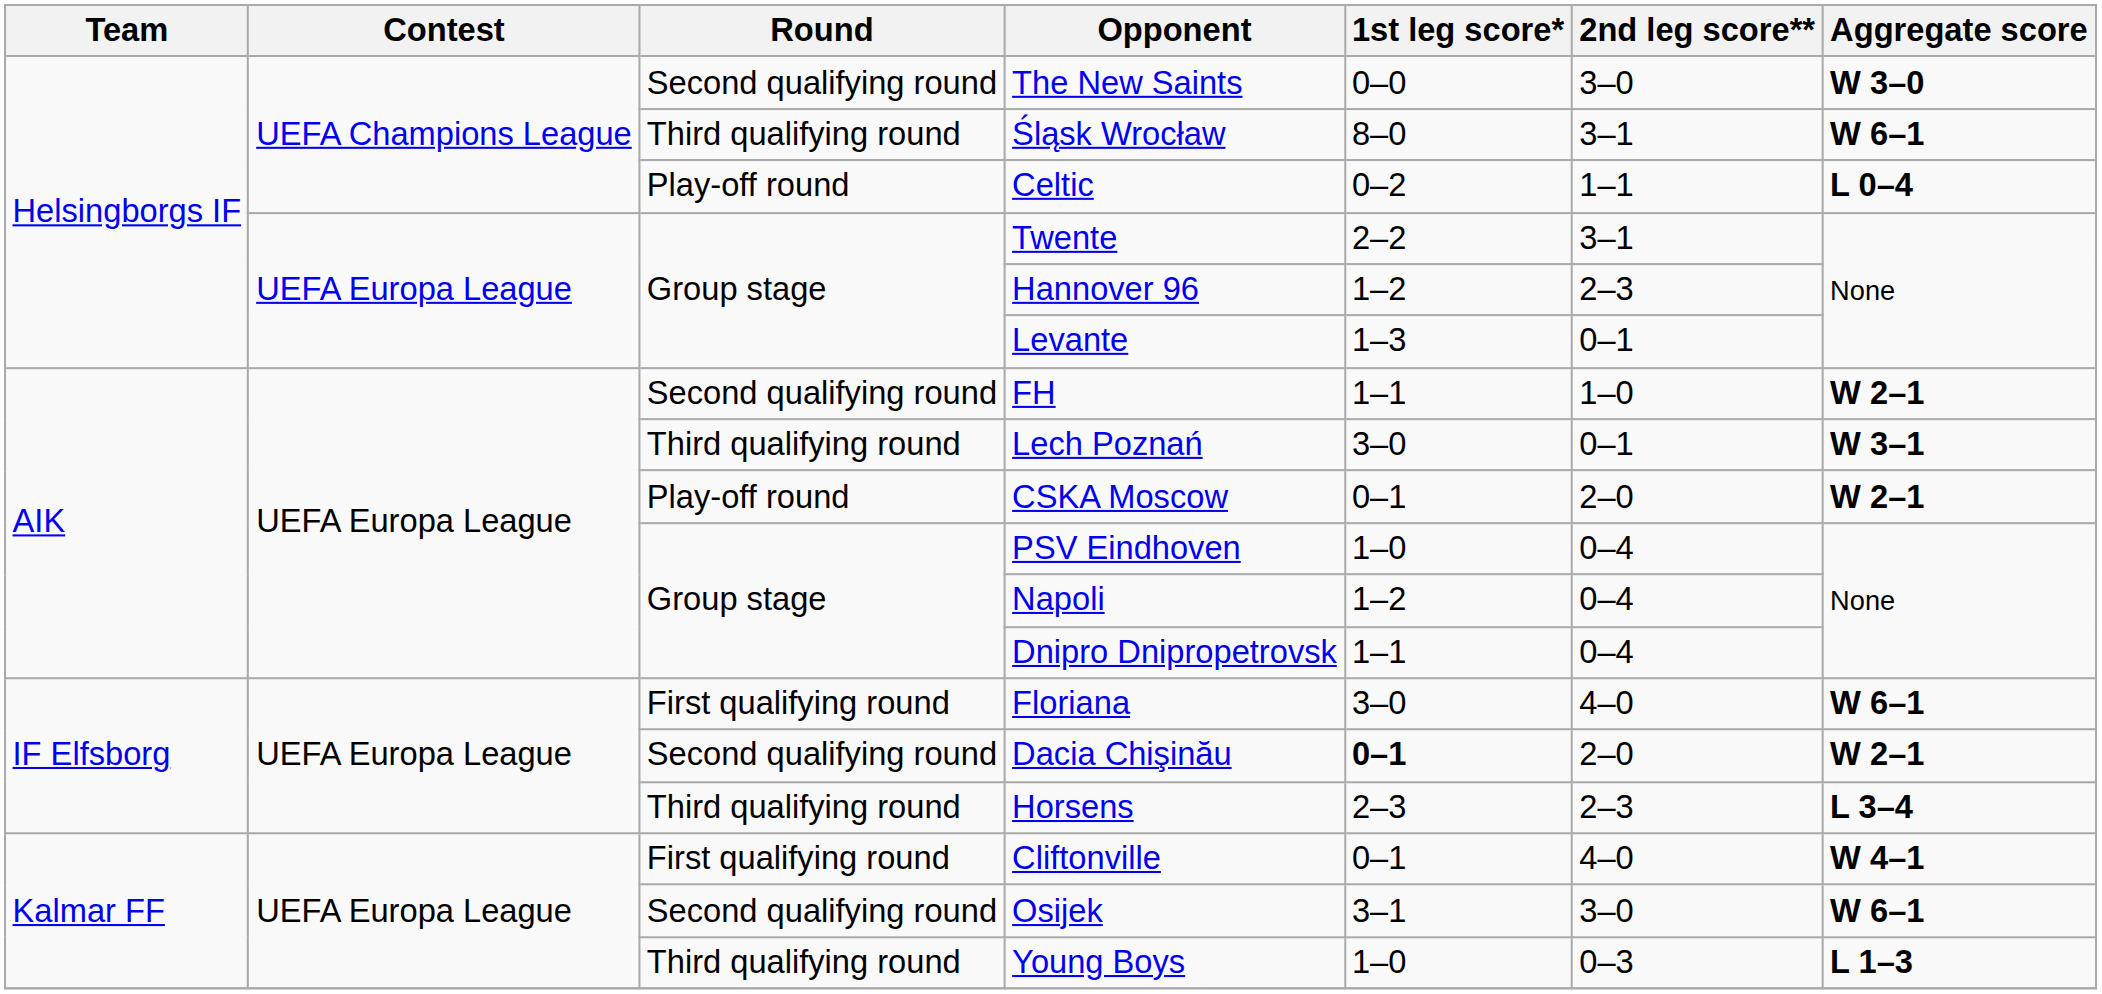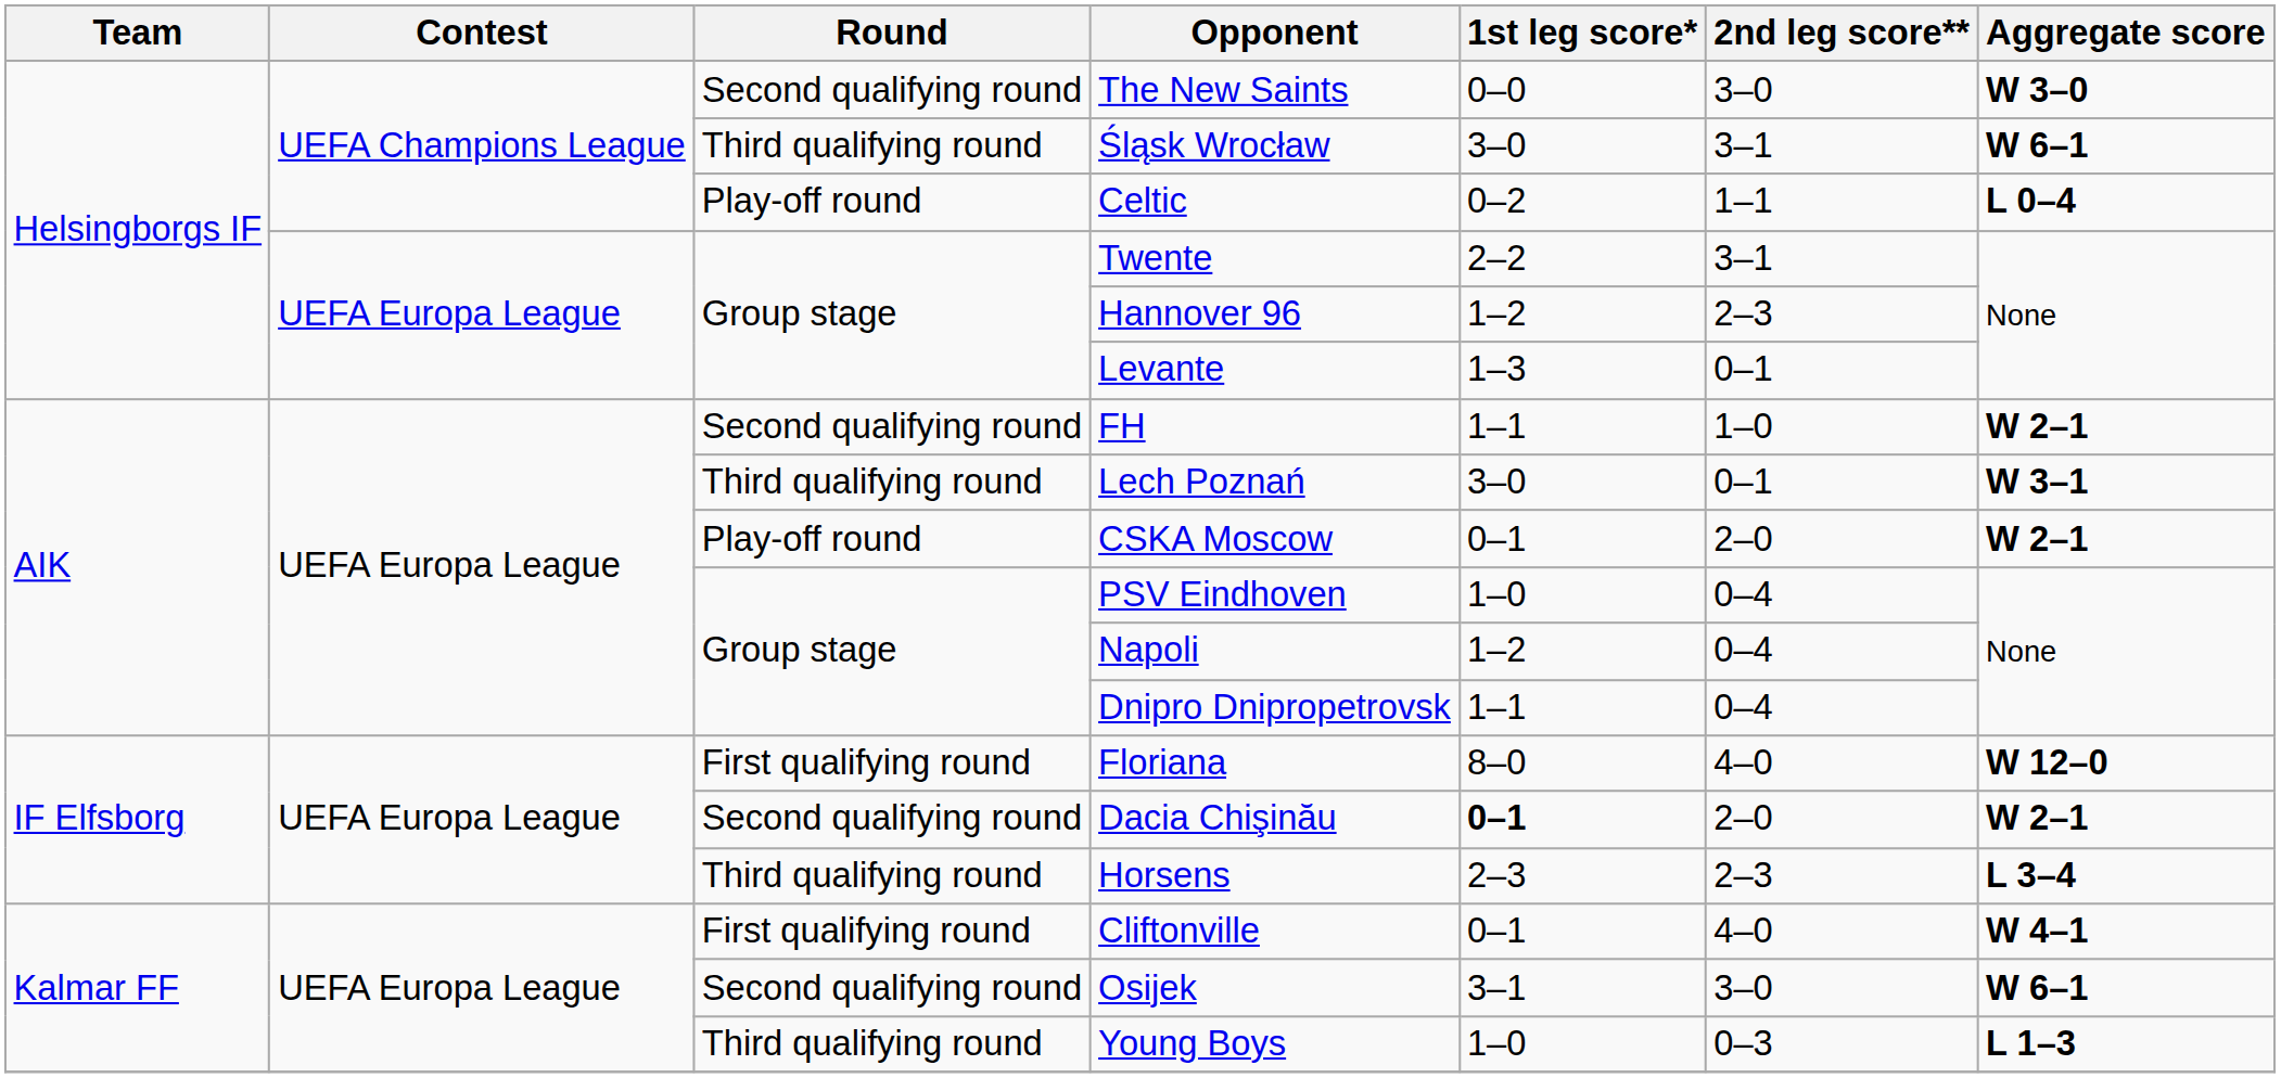 <table class="wikitable" style="text-align: left;">
 <tr>
 <th>Team</th>
 <th>Contest</th>
 <th>Round</th>
 <th>Opponent</th>
 <th>1st leg score*</th>
 <th>2nd leg score**</th>
 <th>Aggregate score</th>
 </tr>
 <tr>
 <td rowspan=6><a href='#'>Helsingborgs IF</a></td>
 <td rowspan=3><a href='#'>UEFA Champions League</a></td>
 <td>Second qualifying round</td>
 <td> <a href='#'>The New Saints</a></td>
 <td>0–0</td>
 <td>3–0</td>
 <td><strong>W 3–0</strong></td>
 </tr>
 <tr>
 <td>Third qualifying round</td>
 <td> <a href='#'>Śląsk Wrocław</a></td>
-<td>8–0</td>
+<td>3–0</td>
 <td>3–1</td>
 <td><strong>W 6–1</strong></td>
 </tr>
 <tr>
 <td>Play-off round</td>
 <td> <a href='#'>Celtic</a></td>
 <td>0–2</td>
 <td>1–1</td>
 <td><strong>L 0–4</strong></td>
 </tr>
 <tr>
 <td rowspan=3><a href='#'>UEFA Europa League</a></td>
 <td rowspan=3>Group stage</td>
 <td> <a href='#'>Twente</a></td>
 <td>2–2</td>
 <td>3–1</td>
 <td rowspan=3><small>None</small></td>
 </tr>
 <tr>
 <td> <a href='#'>Hannover 96</a></td>
 <td>1–2</td>
 <td>2–3</td>
 </tr>
 <tr>
 <td> <a href='#'>Levante</a></td>
 <td>1–3</td>
 <td>0–1</td>
 </tr>
 <tr>
 <td rowspan=6><a href='#'>AIK</a></td>
 <td rowspan=6>UEFA Europa League</td>
 <td>Second qualifying round</td>
 <td> <a href='#'>FH</a></td>
 <td>1–1</td>
 <td>1–0</td>
 <td><strong>W 2–1</strong></td>
 </tr>
 <tr>
 <td>Third qualifying round</td>
 <td> <a href='#'>Lech Poznań</a></td>
 <td>3–0</td>
 <td>0–1</td>
 <td><strong>W 3–1</strong></td>
 </tr>
 <tr>
 <td>Play-off round</td>
 <td> <a href='#'>CSKA Moscow</a></td>
 <td>0–1</td>
 <td>2–0</td>
 <td><strong>W 2–1</strong></td>
 </tr>
 <tr>
 <td rowspan=3>Group stage</td>
 <td> <a href='#'>PSV Eindhoven</a></td>
 <td>1–0</td>
 <td>0–4</td>
 <td rowspan=3><small>None</small></td>
 </tr>
 <tr>
 <td> <a href='#'>Napoli</a></td>
 <td>1–2</td>
 <td>0–4</td>
 </tr>
 <tr>
 <td> <a href='#'>Dnipro Dnipropetrovsk</a></td>
 <td>1–1</td>
 <td>0–4</td>
 </tr>
 <tr>
 <td rowspan=3><a href='#'>IF Elfsborg</a></td>
 <td rowspan=3>UEFA Europa League</td>
 <td>First qualifying round</td>
 <td> <a href='#'>Floriana</a></td>
-<td>3–0</td>
+<td>8–0</td>
 <td>4–0</td>
-<td><strong>W 6–1</strong></td>
+<td><strong>W 12–0</strong></td>
 </tr>
 <tr>
 <td>Second qualifying round</td>
 <td> <a href='#'>Dacia Chişinău</a></td>
 <td><strong>0–1</strong></td>
 <td>2–0</td>
 <td><strong>W 2–1</strong></td>
 </tr>
 <tr>
 <td>Third qualifying round</td>
 <td> <a href='#'>Horsens</a></td>
 <td>2–3</td>
 <td>2–3</td>
 <td><strong>L 3–4</strong></td>
 </tr>
 <tr>
 <td rowspan=3><a href='#'>Kalmar FF</a></td>
 <td rowspan=3>UEFA Europa League</td>
 <td>First qualifying round</td>
 <td> <a href='#'>Cliftonville</a></td>
 <td>0–1</td>
 <td>4–0</td>
 <td><strong>W 4–1</strong></td>
 </tr>
 <tr>
 <td>Second qualifying round</td>
 <td> <a href='#'>Osijek</a></td>
 <td>3–1</td>
 <td>3–0</td>
 <td><strong>W 6–1</strong></td>
 </tr>
 <tr>
 <td>Third qualifying round</td>
 <td> <a href='#'>Young Boys</a></td>
 <td>1–0</td>
 <td>0–3</td>
 <td><strong>L 1–3</strong></td>
 </tr>
 <tr>
 </tr>
 </table>
